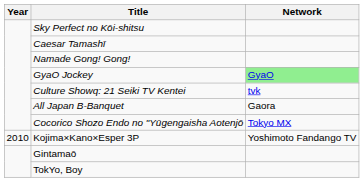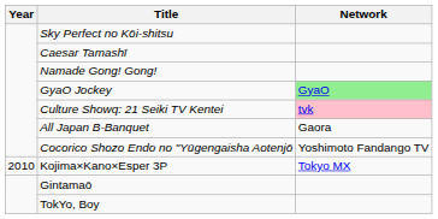 <table class="wikitable">
 <tr>
 <th>Year</th>
 <th>Title</th>
 <th>Network</th>
 </tr>
 <tr>
 <td rowspan="7"></td>
 <td><em>Sky Perfect no Kōi-shitsu</em></td>
 <td></td>
 </tr>
 <tr>
 <td><em>Caesar Tamashī</em></td>
 <td></td>
 </tr>
 <tr>
 <td><em>Namade Gong! Gong!</em></td>
 <td></td>
 </tr>
 <tr>
 <td><em>GyaO Jockey</em></td>
 <td style="background: lightgreen;"><a href='#'>GyaO</a></td>
 </tr>
 <tr>
 <td><em>Culture Showq: 21 Seiki TV Kentei</em></td>
-<td><a href='#'>tvk</a></td>
+<td style="background: pink;"><a href='#'>tvk</a></td>
 </tr>
 <tr>
 <td><em>All Japan B-Banquet</em></td>
 <td>Gaora</td>
 </tr>
 <tr>
 <td><em>Cocorico Shozo Endo no "Yūgengaisha Aotenjō<strong></td>
-<td><a href='#'>Tokyo MX</a></td>
+<td>Yoshimoto Fandango TV</td>
 </tr>
 <tr>
 <td>2010</td>
 <td></em>Kojima×Kano×Esper 3P<em></td>
-<td>Yoshimoto Fandango TV</td>
+<td><a href='#'>Tokyo MX</a></td>
 </tr>
 <tr>
 <td rowspan="2"></td>
 <td></em>Gintamaō<em></td>
 <td></td>
 </tr>
 <tr>
 <td></em>TokYo, Boy<em></td>
 <td></td>
 </tr>
 </table>
